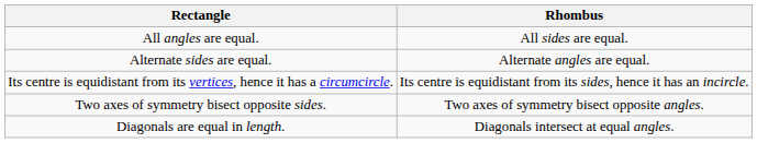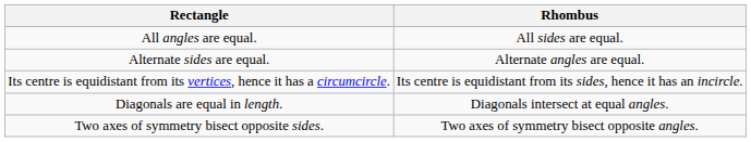 <table class="wikitable" style="text-align:center">
 <tr>
 <th>Rectangle</th>
 <th>Rhombus</th>
 </tr>
 <tr>
 <td>All <em>angles</em> are equal.</td>
 <td>All <em>sides</em> are equal.</td>
 </tr>
 <tr>
 <td>Alternate <em>sides</em> are equal.</td>
 <td>Alternate <em>angles</em> are equal.</td>
 </tr>
 <tr>
 <td>Its centre is equidistant from its <em><a href='#'>vertices</a></em>, hence it has a <em><a href='#'>circumcircle</a></em>.</td>
 <td>Its centre is equidistant from its <em>sides</em>, hence it has an <em>incircle</em>.</td>
 </tr>
 <tr>
+<td>Diagonals are equal in <em>length</em>.</td>
+<td>Diagonals intersect at equal <em>angles</em>.</td>
+</tr>
+<tr>
 <td>Two axes of symmetry bisect opposite <em>sides</em>.</td>
 <td>Two axes of symmetry bisect opposite <em>angles</em>.</td>
 </tr>
-<tr>
-<td>Diagonals are equal in <em>length</em>.</td>
-<td>Diagonals intersect at equal <em>angles</em>.</td>
-</tr>
 </table>
